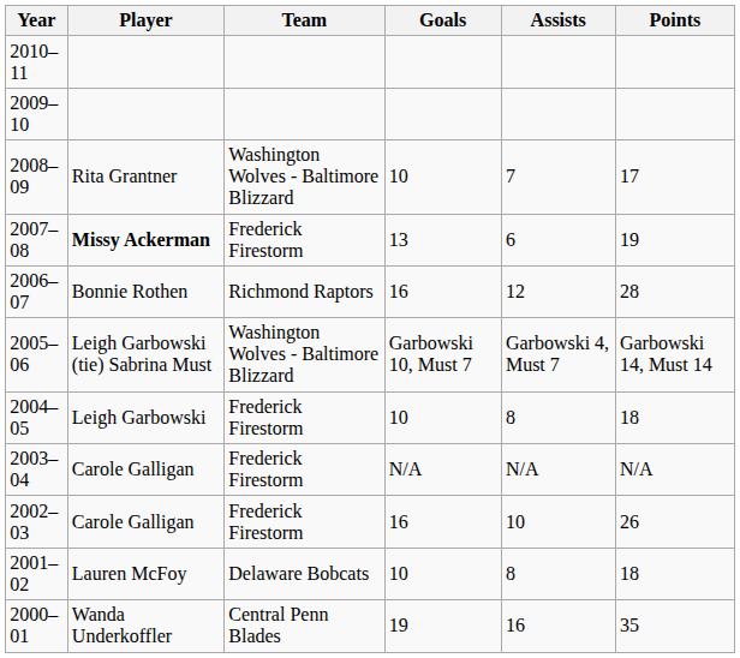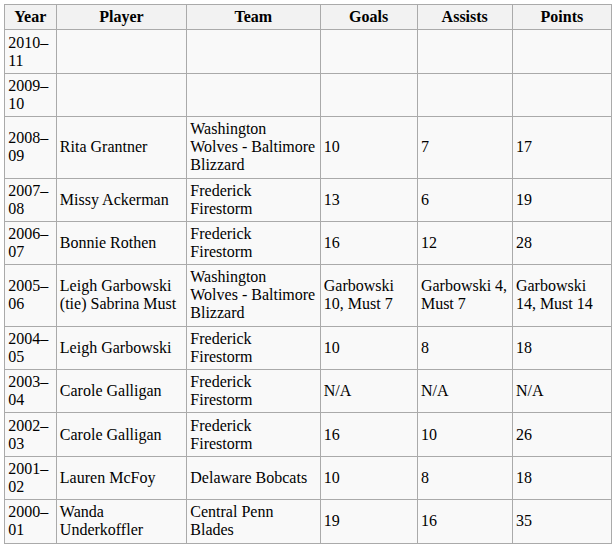 <table class="wikitable">
 <tr>
 <th>Year</th>
 <th>Player</th>
 <th>Team</th>
 <th>Goals</th>
 <th>Assists</th>
 <th>Points</th>
 </tr>
 <tr>
 <td>2010–11</td>
 <td></td>
 <td></td>
 <td></td>
 <td></td>
 <td></td>
 </tr>
 <tr>
 <td>2009–10</td>
 <td></td>
 <td></td>
 <td></td>
 <td></td>
 <td></td>
 </tr>
 <tr>
 <td>2008–09</td>
 <td>Rita Grantner</td>
 <td>Washington Wolves - 	Baltimore Blizzard</td>
 <td>10</td>
 <td>7</td>
 <td>17</td>
 </tr>
 <tr>
 <td>2007–08</td>
-<td><strong>Missy Ackerman</strong></td>
+<td>Missy Ackerman</td>
 <td>Frederick Firestorm</td>
 <td>13</td>
 <td>6</td>
 <td>19</td>
 </tr>
 <tr>
 <td>2006–07</td>
 <td>Bonnie Rothen</td>
-<td>Richmond Raptors</td>
+<td>Frederick Firestorm</td>
 <td>16</td>
 <td>12</td>
 <td>28</td>
 </tr>
 <tr>
 <td>2005–06</td>
 <td>Leigh Garbowski (tie) Sabrina Must</td>
 <td>Washington Wolves - 	Baltimore Blizzard</td>
 <td>Garbowski 10, Must 7</td>
 <td>Garbowski  4, Must 7</td>
 <td>Garbowski 14, Must 14</td>
 </tr>
 <tr>
 <td>2004–05</td>
 <td>Leigh Garbowski</td>
 <td>Frederick Firestorm</td>
 <td>10</td>
 <td>8</td>
 <td>18</td>
 </tr>
 <tr>
 <td>2003–04</td>
 <td>Carole Galligan</td>
 <td>Frederick Firestorm</td>
 <td>N/A</td>
 <td>N/A</td>
 <td>N/A</td>
 </tr>
 <tr>
 <td>2002–03</td>
 <td>Carole Galligan</td>
 <td>Frederick Firestorm</td>
 <td>16</td>
 <td>10</td>
 <td>26</td>
 </tr>
 <tr>
 <td>2001–02</td>
 <td>Lauren McFoy</td>
 <td>Delaware Bobcats</td>
 <td>10</td>
 <td>8</td>
 <td>18</td>
 </tr>
 <tr>
 <td>2000–01</td>
 <td>Wanda Underkoffler</td>
 <td>Central Penn Blades</td>
 <td>19</td>
 <td>16</td>
 <td>35</td>
 </tr>
 </table>
